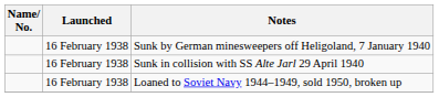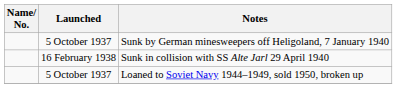 <table class = "wikitable sortable">
 <tr>
 <th>Name/<br>No.</th>
 <th>Launched</th>
 <th>Notes</th>
 </tr>
 <tr>
 <td></td>
-<td align="center">16 February 1938</td>
+<td align="center">5 October 1937</td>
 <td>Sunk by German minesweepers off Heligoland, 7 January 1940</td>
 </tr>
 <tr>
 <td></td>
 <td align="center">16 February 1938</td>
 <td>Sunk in collision with SS <em>Alte Jarl</em> 29 April 1940</td>
 </tr>
 <tr>
 <td></td>
-<td align="center">16 February 1938</td>
+<td align="center">5 October 1937</td>
 <td>Loaned to <a href='#'>Soviet Navy</a> 1944–1949, sold 1950, broken up</td>
 </tr>
 <tr>
 </tr>
 </table>
